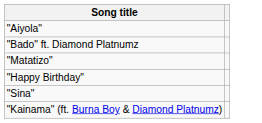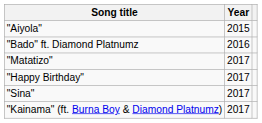 <table class="wikitable sortable mw-collapsible">
 <tr>
 <th>Song title</th>
+<th>Year</th>
 <th></th>
 </tr>
 <tr>
 <td>"Aiyola"</td>
+<td>2015</td>
 <td></td>
 </tr>
 <tr>
 <td>"Bado" ft. Diamond Platnumz</td>
+<td>2016</td>
 <td></td>
 </tr>
 <tr>
 <td>"Matatizo"</td>
+<td>2017</td>
 <td></td>
 </tr>
 <tr>
 <td>"Happy Birthday"</td>
+<td>2017</td>
 <td></td>
 </tr>
 <tr>
 <td>"Sina"</td>
+<td>2017</td>
 <td></td>
 </tr>
 <tr>
 <td>"Kainama" (ft. <a href='#'>Burna Boy</a> & <a href='#'>Diamond Platnumz</a>)</td>
+<td>2017</td>
 <td></td>
 </tr>
 </table>
